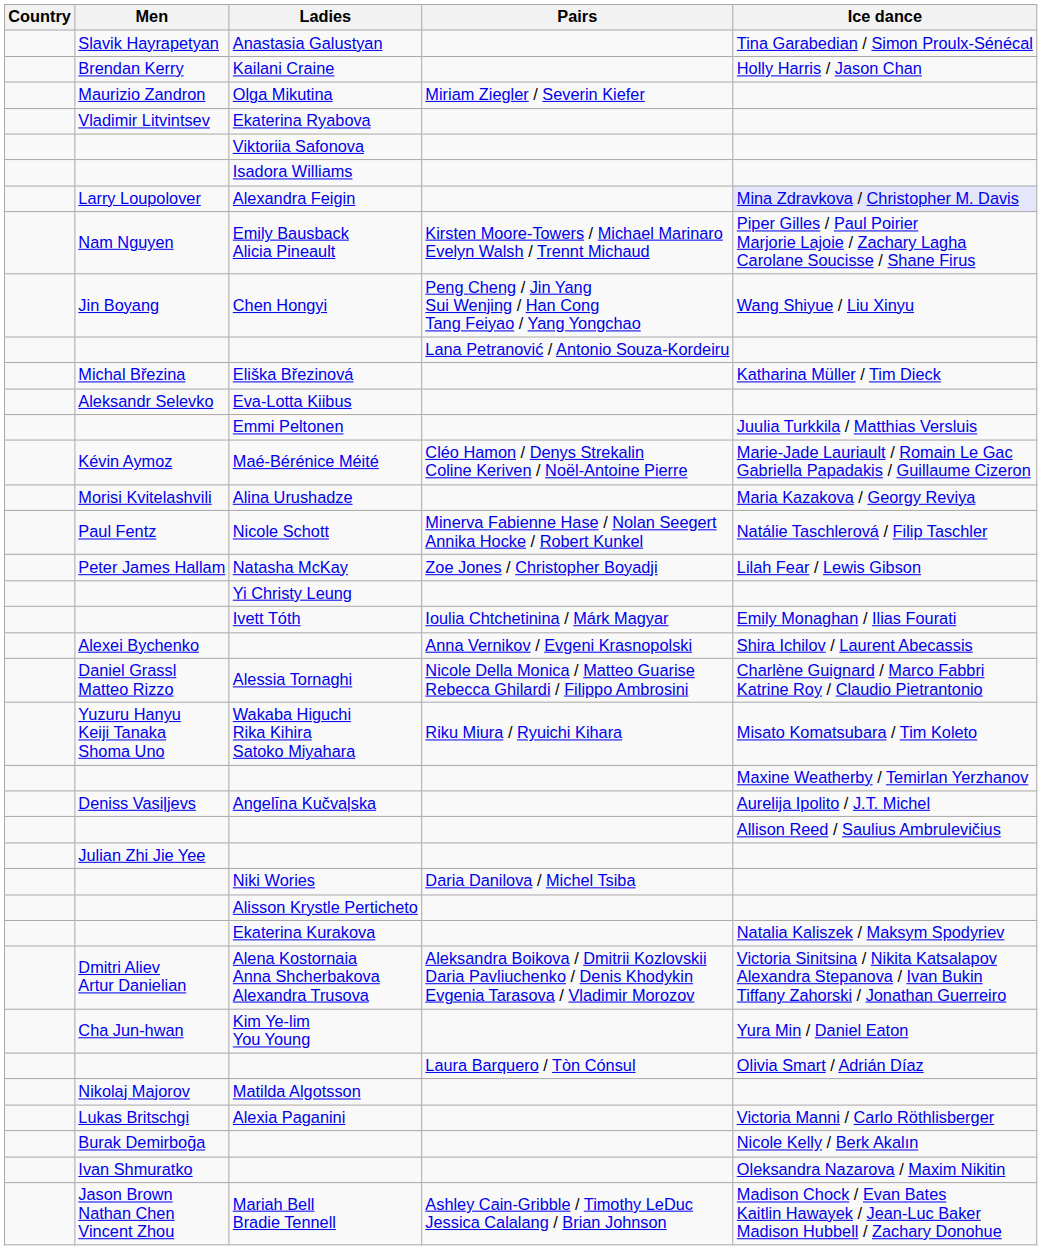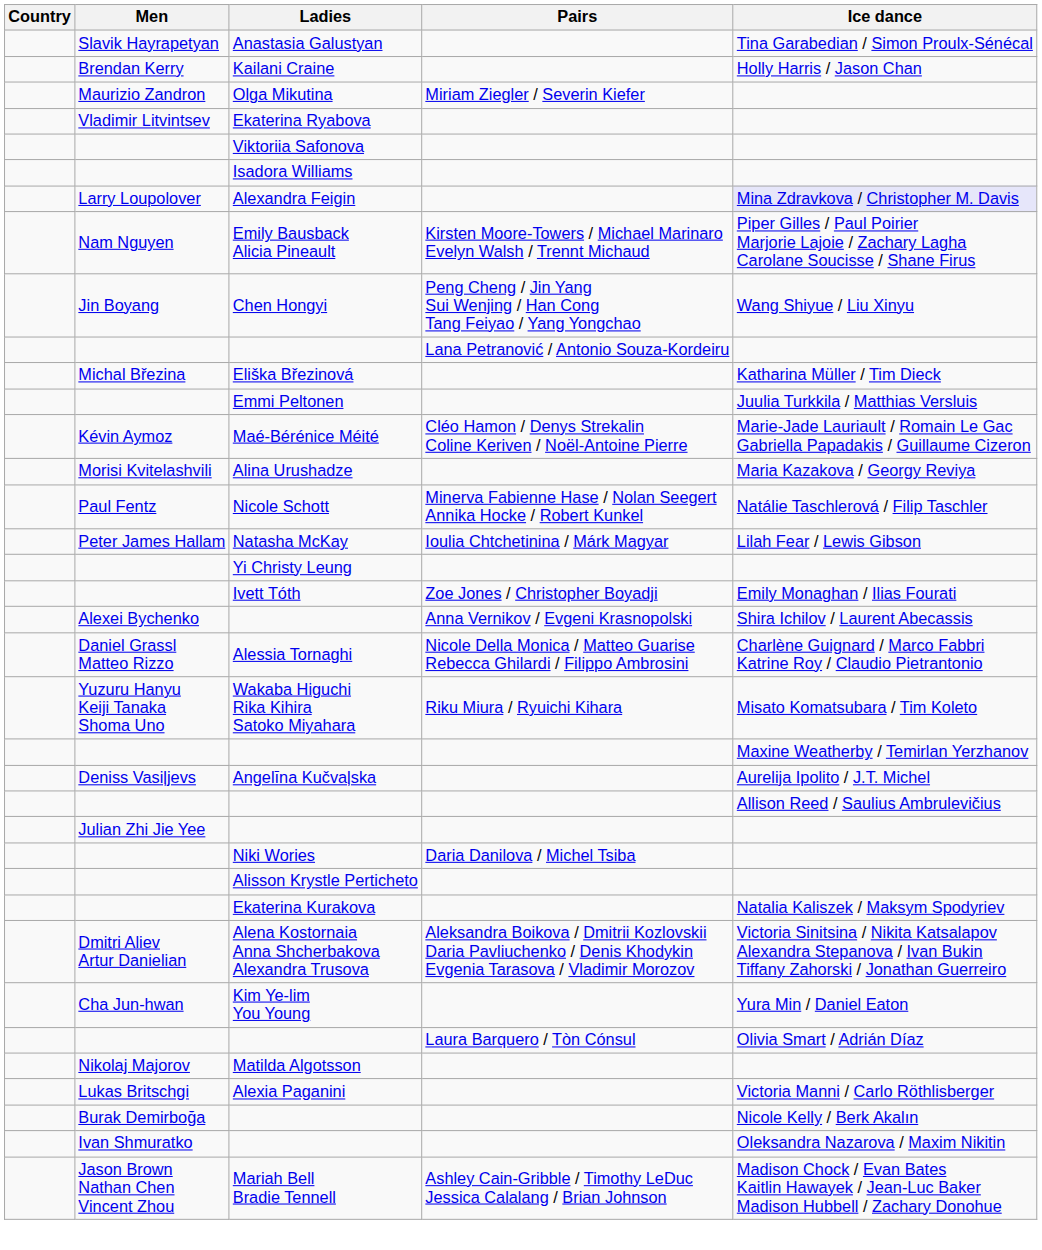 <table class="wikitable">
 <tr>
 <th>Country</th>
 <th>Men</th>
 <th>Ladies</th>
 <th>Pairs</th>
 <th>Ice dance</th>
 </tr>
 <tr>
 <td></td>
 <td><a href='#'>Slavik Hayrapetyan</a></td>
 <td><a href='#'>Anastasia Galustyan</a></td>
 <td></td>
 <td><a href='#'>Tina Garabedian</a> / <a href='#'>Simon Proulx-Sénécal</a></td>
 </tr>
 <tr>
 <td></td>
 <td><a href='#'>Brendan Kerry</a></td>
 <td><a href='#'>Kailani Craine</a></td>
 <td></td>
 <td><a href='#'>Holly Harris</a> / <a href='#'>Jason Chan</a></td>
 </tr>
 <tr>
 <td></td>
 <td><a href='#'>Maurizio Zandron</a></td>
 <td><a href='#'>Olga Mikutina</a></td>
 <td><a href='#'>Miriam Ziegler</a> / <a href='#'>Severin Kiefer</a></td>
 <td></td>
 </tr>
 <tr>
 <td></td>
 <td><a href='#'>Vladimir Litvintsev</a></td>
 <td><a href='#'>Ekaterina Ryabova</a></td>
 <td></td>
 <td></td>
 </tr>
 <tr>
 <td></td>
 <td></td>
 <td><a href='#'>Viktoriia Safonova</a></td>
 <td></td>
 <td></td>
 </tr>
 <tr>
 <td></td>
 <td></td>
 <td><a href='#'>Isadora Williams</a></td>
 <td></td>
 <td></td>
 </tr>
 <tr>
 <td></td>
 <td><a href='#'>Larry Loupolover</a></td>
 <td><a href='#'>Alexandra Feigin</a></td>
 <td></td>
 <td style="background: lavender;"><a href='#'>Mina Zdravkova</a> / <a href='#'>Christopher M. Davis</a></td>
 </tr>
 <tr>
 <td></td>
 <td><a href='#'>Nam Nguyen</a></td>
 <td><a href='#'>Emily Bausback</a><br><a href='#'>Alicia Pineault</a></td>
 <td><a href='#'>Kirsten Moore-Towers</a> / <a href='#'>Michael Marinaro</a><br><a href='#'>Evelyn Walsh</a> / <a href='#'>Trennt Michaud</a></td>
 <td><a href='#'>Piper Gilles</a> / <a href='#'>Paul Poirier</a><br><a href='#'>Marjorie Lajoie</a> / <a href='#'>Zachary Lagha</a><br><a href='#'>Carolane Soucisse</a> / <a href='#'>Shane Firus</a></td>
 </tr>
 <tr>
 <td></td>
 <td><a href='#'>Jin Boyang</a></td>
 <td><a href='#'>Chen Hongyi</a></td>
 <td><a href='#'>Peng Cheng</a> / <a href='#'>Jin Yang</a><br><a href='#'>Sui Wenjing</a> / <a href='#'>Han Cong</a><br><a href='#'>Tang Feiyao</a> / <a href='#'>Yang Yongchao</a></td>
 <td><a href='#'>Wang Shiyue</a> / <a href='#'>Liu Xinyu</a></td>
 </tr>
 <tr>
 <td></td>
 <td></td>
 <td></td>
 <td><a href='#'>Lana Petranović</a> / <a href='#'>Antonio Souza-Kordeiru</a></td>
 <td></td>
 </tr>
 <tr>
 <td></td>
 <td><a href='#'>Michal Březina</a></td>
 <td><a href='#'>Eliška Březinová</a></td>
 <td></td>
 <td><a href='#'>Katharina Müller</a> / <a href='#'>Tim Dieck</a></td>
 </tr>
 <tr>
 <td></td>
-<td><a href='#'>Aleksandr Selevko</a></td>
-<td><a href='#'>Eva-Lotta Kiibus</a></td>
-<td></td>
-<td></td>
-</tr>
-<tr>
-<td></td>
 <td></td>
 <td><a href='#'>Emmi Peltonen</a></td>
 <td></td>
 <td><a href='#'>Juulia Turkkila</a> / <a href='#'>Matthias Versluis</a></td>
 </tr>
 <tr>
 <td></td>
 <td><a href='#'>Kévin Aymoz</a></td>
 <td><a href='#'>Maé-Bérénice Méité</a></td>
 <td><a href='#'>Cléo Hamon</a> / <a href='#'>Denys Strekalin</a><br><a href='#'>Coline Keriven</a> / <a href='#'>Noël-Antoine Pierre</a></td>
 <td><a href='#'>Marie-Jade Lauriault</a> / <a href='#'>Romain Le Gac</a><br><a href='#'>Gabriella Papadakis</a> / <a href='#'>Guillaume Cizeron</a></td>
 </tr>
 <tr>
 <td></td>
 <td><a href='#'>Morisi Kvitelashvili</a></td>
 <td><a href='#'>Alina Urushadze</a></td>
 <td></td>
 <td><a href='#'>Maria Kazakova</a> / <a href='#'>Georgy Reviya</a></td>
 </tr>
 <tr>
 <td></td>
 <td><a href='#'>Paul Fentz</a></td>
 <td><a href='#'>Nicole Schott</a></td>
 <td><a href='#'>Minerva Fabienne Hase</a> / <a href='#'>Nolan Seegert</a><br><a href='#'>Annika Hocke</a> / <a href='#'>Robert Kunkel</a></td>
 <td><a href='#'>Natálie Taschlerová</a> / <a href='#'>Filip Taschler</a></td>
 </tr>
 <tr>
 <td></td>
 <td><a href='#'>Peter James Hallam</a></td>
 <td><a href='#'>Natasha McKay</a></td>
-<td><a href='#'>Zoe Jones</a> / <a href='#'>Christopher Boyadji</a></td>
+<td><a href='#'>Ioulia Chtchetinina</a> / <a href='#'>Márk Magyar</a></td>
 <td><a href='#'>Lilah Fear</a> / <a href='#'>Lewis Gibson</a></td>
 </tr>
 <tr>
 <td></td>
 <td></td>
 <td><a href='#'>Yi Christy Leung</a></td>
 <td></td>
 <td></td>
 </tr>
 <tr>
 <td></td>
 <td></td>
 <td><a href='#'>Ivett Tóth</a></td>
-<td><a href='#'>Ioulia Chtchetinina</a> / <a href='#'>Márk Magyar</a></td>
+<td><a href='#'>Zoe Jones</a> / <a href='#'>Christopher Boyadji</a></td>
 <td><a href='#'>Emily Monaghan</a> / <a href='#'>Ilias Fourati</a></td>
 </tr>
 <tr>
 <td></td>
 <td><a href='#'>Alexei Bychenko</a></td>
 <td></td>
 <td><a href='#'>Anna Vernikov</a> / <a href='#'>Evgeni Krasnopolski</a></td>
 <td><a href='#'>Shira Ichilov</a> / <a href='#'>Laurent Abecassis</a></td>
 </tr>
 <tr>
 <td></td>
 <td><a href='#'>Daniel Grassl</a><br><a href='#'>Matteo Rizzo</a></td>
 <td><a href='#'>Alessia Tornaghi</a></td>
 <td><a href='#'>Nicole Della Monica</a> / <a href='#'>Matteo Guarise</a><br><a href='#'>Rebecca Ghilardi</a> / <a href='#'>Filippo Ambrosini</a></td>
 <td><a href='#'>Charlène Guignard</a> / <a href='#'>Marco Fabbri</a><br><a href='#'>Katrine Roy</a> / <a href='#'>Claudio Pietrantonio</a></td>
 </tr>
 <tr>
 <td></td>
 <td><a href='#'>Yuzuru Hanyu</a><br><a href='#'>Keiji Tanaka</a><br><a href='#'>Shoma Uno</a></td>
 <td><a href='#'>Wakaba Higuchi</a><br><a href='#'>Rika Kihira</a><br><a href='#'>Satoko Miyahara</a></td>
 <td><a href='#'>Riku Miura</a> / <a href='#'>Ryuichi Kihara</a></td>
 <td><a href='#'>Misato Komatsubara</a> / <a href='#'>Tim Koleto</a></td>
 </tr>
 <tr>
 <td></td>
 <td></td>
 <td></td>
 <td></td>
 <td><a href='#'>Maxine Weatherby</a> / <a href='#'>Temirlan Yerzhanov</a></td>
 </tr>
 <tr>
 <td></td>
 <td><a href='#'>Deniss Vasiļjevs</a></td>
 <td><a href='#'>Angelīna Kučvaļska</a></td>
 <td></td>
 <td><a href='#'>Aurelija Ipolito</a> / <a href='#'>J.T. Michel</a></td>
 </tr>
 <tr>
 <td></td>
 <td></td>
 <td></td>
 <td></td>
 <td><a href='#'>Allison Reed</a> / <a href='#'>Saulius Ambrulevičius</a></td>
 </tr>
 <tr>
 <td></td>
 <td><a href='#'>Julian Zhi Jie Yee</a></td>
 <td></td>
 <td></td>
 <td></td>
 </tr>
 <tr>
 <td></td>
 <td></td>
 <td><a href='#'>Niki Wories</a></td>
 <td><a href='#'>Daria Danilova</a> / <a href='#'>Michel Tsiba</a></td>
 <td></td>
 </tr>
 <tr>
 <td></td>
 <td></td>
 <td><a href='#'>Alisson Krystle Perticheto</a></td>
 <td></td>
 <td></td>
 </tr>
 <tr>
 <td></td>
 <td></td>
 <td><a href='#'>Ekaterina Kurakova</a></td>
 <td></td>
 <td><a href='#'>Natalia Kaliszek</a> / <a href='#'>Maksym Spodyriev</a></td>
 </tr>
 <tr>
 <td></td>
 <td><a href='#'>Dmitri Aliev</a><br><a href='#'>Artur Danielian</a></td>
 <td><a href='#'>Alena Kostornaia</a><br><a href='#'>Anna Shcherbakova</a><br><a href='#'>Alexandra Trusova</a></td>
 <td><a href='#'>Aleksandra Boikova</a> / <a href='#'>Dmitrii Kozlovskii</a><br><a href='#'>Daria Pavliuchenko</a> / <a href='#'>Denis Khodykin</a><br><a href='#'>Evgenia Tarasova</a> / <a href='#'>Vladimir Morozov</a></td>
 <td><a href='#'>Victoria Sinitsina</a> / <a href='#'>Nikita Katsalapov</a><br><a href='#'>Alexandra Stepanova</a> / <a href='#'>Ivan Bukin</a><br><a href='#'>Tiffany Zahorski</a> / <a href='#'>Jonathan Guerreiro</a></td>
 </tr>
 <tr>
 <td></td>
 <td><a href='#'>Cha Jun-hwan</a></td>
 <td><a href='#'>Kim Ye-lim</a><br><a href='#'>You Young</a></td>
 <td></td>
 <td><a href='#'>Yura Min</a> / <a href='#'>Daniel Eaton</a></td>
 </tr>
 <tr>
 <td></td>
 <td></td>
 <td></td>
 <td><a href='#'>Laura Barquero</a> / <a href='#'>Tòn Cónsul</a></td>
 <td><a href='#'>Olivia Smart</a> / <a href='#'>Adrián Díaz</a></td>
 </tr>
 <tr>
 <td></td>
 <td><a href='#'>Nikolaj Majorov</a></td>
 <td><a href='#'>Matilda Algotsson</a></td>
 <td></td>
 <td></td>
 </tr>
 <tr>
 <td></td>
 <td><a href='#'>Lukas Britschgi</a></td>
 <td><a href='#'>Alexia Paganini</a></td>
 <td></td>
 <td><a href='#'>Victoria Manni</a> / <a href='#'>Carlo Röthlisberger</a></td>
 </tr>
 <tr>
 <td></td>
 <td><a href='#'>Burak Demirboğa</a></td>
 <td></td>
 <td></td>
 <td><a href='#'>Nicole Kelly</a> / <a href='#'>Berk Akalın</a></td>
 </tr>
 <tr>
 <td></td>
 <td><a href='#'>Ivan Shmuratko</a></td>
 <td></td>
 <td></td>
 <td><a href='#'>Oleksandra Nazarova</a> / <a href='#'>Maxim Nikitin</a></td>
 </tr>
 <tr>
 <td></td>
 <td><a href='#'>Jason Brown</a><br><a href='#'>Nathan Chen</a><br><a href='#'>Vincent Zhou</a></td>
 <td><a href='#'>Mariah Bell</a><br><a href='#'>Bradie Tennell</a></td>
 <td><a href='#'>Ashley Cain-Gribble</a> / <a href='#'>Timothy LeDuc</a><br><a href='#'>Jessica Calalang</a> / <a href='#'>Brian Johnson</a></td>
 <td><a href='#'>Madison Chock</a> / <a href='#'>Evan Bates</a><br><a href='#'>Kaitlin Hawayek</a> / <a href='#'>Jean-Luc Baker</a><br><a href='#'>Madison Hubbell</a> / <a href='#'>Zachary Donohue</a></td>
 </tr>
 </table>
